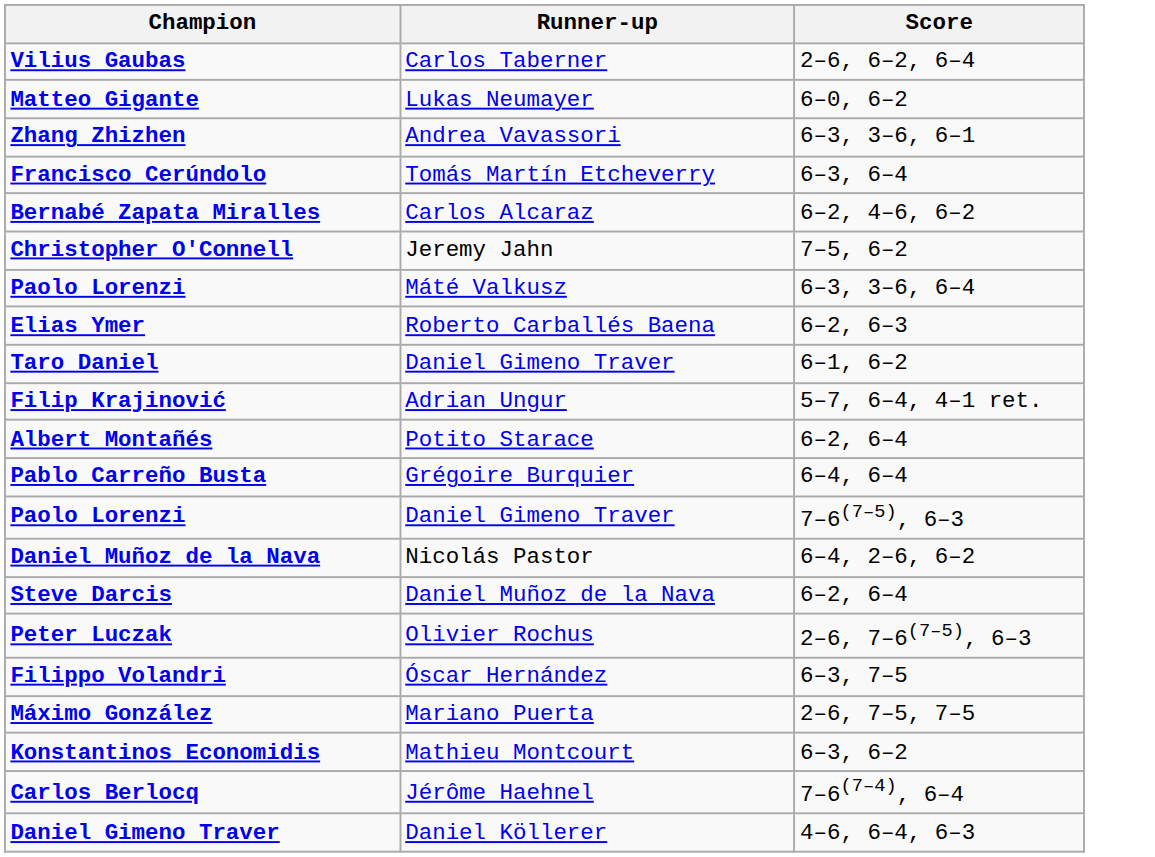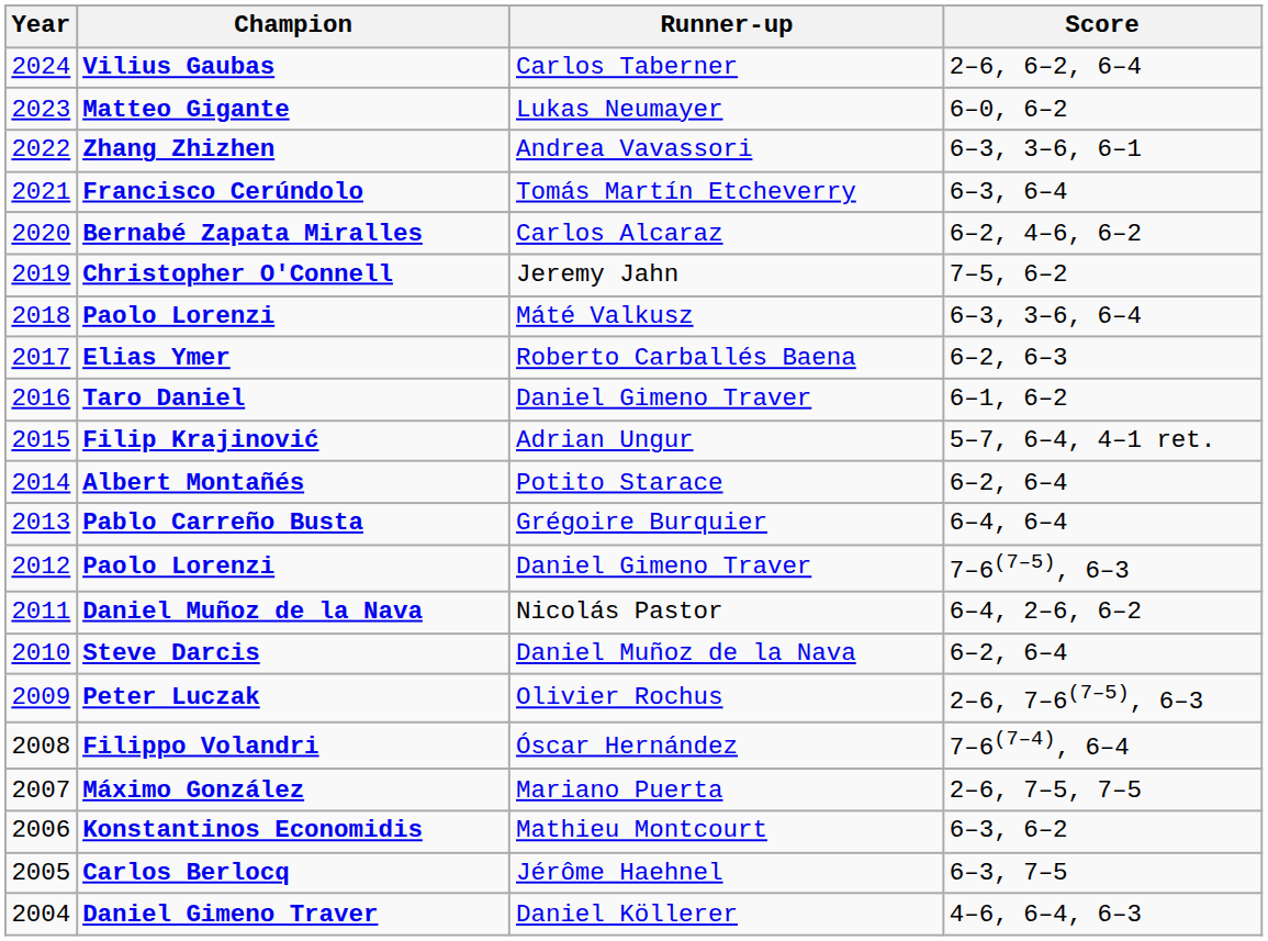 <table class="wikitable" style="font-size:90%">
 <tr>
+<th>Year</th>
 <th width="200">Champion</th>
 <th width="200">Runner-up</th>
 <th width="145">Score</th>
 </tr>
 <tr>
+<td><a href='#'>2024</a></td>
 <td> <strong><a href='#'>Vilius Gaubas</a></strong></td>
 <td> <a href='#'>Carlos Taberner</a></td>
 <td>2–6, 6–2, 6–4</td>
 </tr>
 <tr>
+<td><a href='#'>2023</a></td>
 <td> <strong><a href='#'>Matteo Gigante</a></strong></td>
 <td> <a href='#'>Lukas Neumayer</a></td>
 <td>6–0, 6–2</td>
 </tr>
 <tr>
+<td><a href='#'>2022</a></td>
 <td> <strong><a href='#'>Zhang Zhizhen</a></strong></td>
 <td> <a href='#'>Andrea Vavassori</a></td>
 <td>6–3, 3–6, 6–1</td>
 </tr>
 <tr>
+<td><a href='#'>2021</a></td>
 <td> <strong><a href='#'>Francisco Cerúndolo</a></strong></td>
 <td> <a href='#'>Tomás Martín Etcheverry</a></td>
 <td>6–3, 6–4</td>
 </tr>
 <tr>
+<td><a href='#'>2020</a></td>
 <td> <strong><a href='#'>Bernabé Zapata Miralles</a></strong></td>
 <td> <a href='#'>Carlos Alcaraz</a></td>
 <td>6–2, 4–6, 6–2</td>
 </tr>
 <tr>
+<td><a href='#'>2019</a></td>
 <td> <strong><a href='#'>Christopher O'Connell</a></strong></td>
 <td> Jeremy Jahn</td>
 <td>7–5, 6–2</td>
 </tr>
 <tr>
+<td><a href='#'>2018</a></td>
 <td> <strong><a href='#'>Paolo Lorenzi</a></strong></td>
 <td> <a href='#'>Máté Valkusz</a></td>
 <td>6–3, 3–6, 6–4</td>
 </tr>
 <tr>
+<td><a href='#'>2017</a></td>
 <td> <strong><a href='#'>Elias Ymer</a></strong></td>
 <td> <a href='#'>Roberto Carballés Baena</a></td>
 <td>6–2, 6–3</td>
 </tr>
 <tr>
+<td><a href='#'>2016</a></td>
 <td> <strong><a href='#'>Taro Daniel</a></strong></td>
 <td> <a href='#'>Daniel Gimeno Traver</a></td>
 <td>6–1, 6–2</td>
 </tr>
 <tr>
+<td><a href='#'>2015</a></td>
 <td> <strong><a href='#'>Filip Krajinović</a></strong></td>
 <td> <a href='#'>Adrian Ungur</a></td>
 <td>5–7, 6–4, 4–1 ret.</td>
 </tr>
 <tr>
+<td><a href='#'>2014</a></td>
 <td> <strong><a href='#'>Albert Montañés</a></strong></td>
 <td> <a href='#'>Potito Starace</a></td>
 <td>6–2, 6–4</td>
 </tr>
 <tr>
+<td><a href='#'>2013</a></td>
 <td> <strong><a href='#'>Pablo Carreño Busta</a></strong></td>
 <td> <a href='#'>Grégoire Burquier</a></td>
 <td>6–4, 6–4</td>
 </tr>
 <tr>
+<td><a href='#'>2012</a></td>
 <td> <strong><a href='#'>Paolo Lorenzi</a></strong></td>
 <td> <a href='#'>Daniel Gimeno Traver</a></td>
 <td>7–6<sup>(7–5)</sup>, 6–3</td>
 </tr>
 <tr>
+<td><a href='#'>2011</a></td>
 <td> <strong><a href='#'>Daniel Muñoz de la Nava</a></strong></td>
 <td> Nicolás Pastor</td>
 <td>6–4, 2–6, 6–2</td>
 </tr>
 <tr>
+<td><a href='#'>2010</a></td>
 <td> <strong><a href='#'>Steve Darcis</a></strong></td>
 <td> <a href='#'>Daniel Muñoz de la Nava</a></td>
 <td>6–2, 6–4</td>
 </tr>
 <tr>
+<td><a href='#'>2009</a></td>
 <td> <strong><a href='#'>Peter Luczak</a></strong></td>
 <td> <a href='#'>Olivier Rochus</a></td>
 <td>2–6, 7–6<sup>(7–5)</sup>, 6–3</td>
 </tr>
 <tr>
+<td>2008</td>
 <td> <strong><a href='#'>Filippo Volandri</a></strong></td>
 <td> <a href='#'>Óscar Hernández</a></td>
-<td>6–3, 7–5</td>
+<td>7–6<sup>(7–4)</sup>, 6–4</td>
 </tr>
 <tr>
+<td>2007</td>
 <td> <strong><a href='#'>Máximo González</a></strong></td>
 <td> <a href='#'>Mariano Puerta</a></td>
 <td>2–6, 7–5, 7–5</td>
 </tr>
 <tr>
+<td>2006</td>
 <td> <strong><a href='#'>Konstantinos Economidis</a></strong></td>
 <td> <a href='#'>Mathieu Montcourt</a></td>
 <td>6–3, 6–2</td>
 </tr>
 <tr>
+<td>2005</td>
 <td> <strong><a href='#'>Carlos Berlocq</a></strong></td>
 <td> <a href='#'>Jérôme Haehnel</a></td>
-<td>7–6<sup>(7–4)</sup>, 6–4</td>
+<td>6–3, 7–5</td>
 </tr>
 <tr>
+<td>2004</td>
 <td> <strong><a href='#'>Daniel Gimeno Traver</a></strong></td>
 <td> <a href='#'>Daniel Köllerer</a></td>
 <td>4–6, 6–4, 6–3</td>
 </tr>
 </table>
